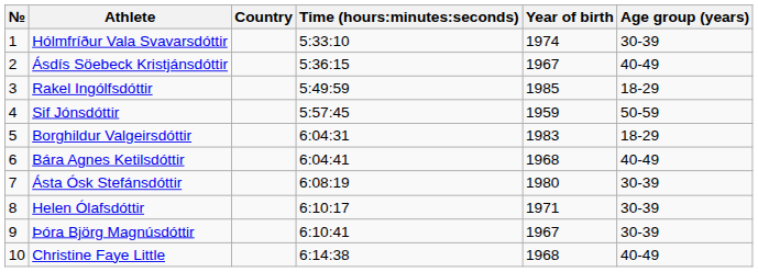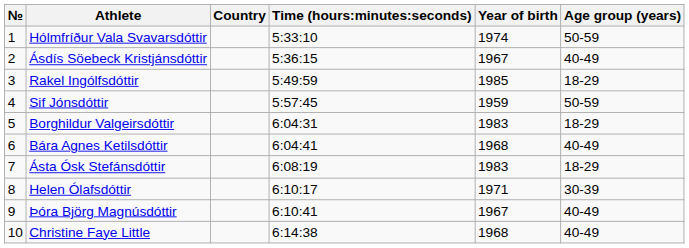 <table class="sortable wikitable" style="font-size:95%;">
 <tr>
 <th>№</th>
 <th>Athlete</th>
 <th>Country</th>
 <th>Time (hours:minutes:seconds)</th>
 <th>Year of birth</th>
 <th>Age group (years)</th>
 </tr>
 <tr>
 <td>1</td>
 <td><a href='#'>Hólmfríður Vala Svavarsdóttir</a></td>
 <td></td>
 <td>5:33:10</td>
 <td>1974</td>
-<td>30-39</td>
+<td>50-59</td>
 </tr>
 <tr>
 <td>2</td>
 <td><a href='#'>Ásdís Söebeck Kristjánsdóttir</a></td>
 <td></td>
 <td>5:36:15</td>
 <td>1967</td>
 <td>40-49</td>
 </tr>
 <tr>
 <td>3</td>
 <td><a href='#'>Rakel Ingólfsdóttir</a></td>
 <td></td>
 <td>5:49:59</td>
 <td>1985</td>
 <td>18-29</td>
 </tr>
 <tr>
 <td>4</td>
 <td><a href='#'>Sif Jónsdóttir</a></td>
 <td></td>
 <td>5:57:45</td>
 <td>1959</td>
 <td>50-59</td>
 </tr>
 <tr>
 <td>5</td>
 <td><a href='#'>Borghildur Valgeirsdóttir</a></td>
 <td></td>
 <td>6:04:31</td>
 <td>1983</td>
 <td>18-29</td>
 </tr>
 <tr>
 <td>6</td>
 <td><a href='#'>Bára Agnes Ketilsdóttir</a></td>
 <td></td>
 <td>6:04:41</td>
 <td>1968</td>
 <td>40-49</td>
 </tr>
 <tr>
 <td>7</td>
 <td><a href='#'>Ásta Ósk Stefánsdóttir</a></td>
 <td></td>
 <td>6:08:19</td>
-<td>1980</td>
-<td>30-39</td>
+<td>1983</td>
+<td>18-29</td>
 </tr>
 <tr>
 <td>8</td>
 <td><a href='#'>Helen Ólafsdóttir</a></td>
 <td></td>
 <td>6:10:17</td>
 <td>1971</td>
 <td>30-39</td>
 </tr>
 <tr>
 <td>9</td>
 <td><a href='#'>Þóra Björg Magnúsdóttir</a></td>
 <td></td>
 <td>6:10:41</td>
 <td>1967</td>
-<td>30-39</td>
+<td>40-49</td>
 </tr>
 <tr>
 <td>10</td>
 <td><a href='#'>Christine Faye Little</a></td>
 <td></td>
 <td>6:14:38</td>
 <td>1968</td>
 <td>40-49</td>
 </tr>
 </table>
